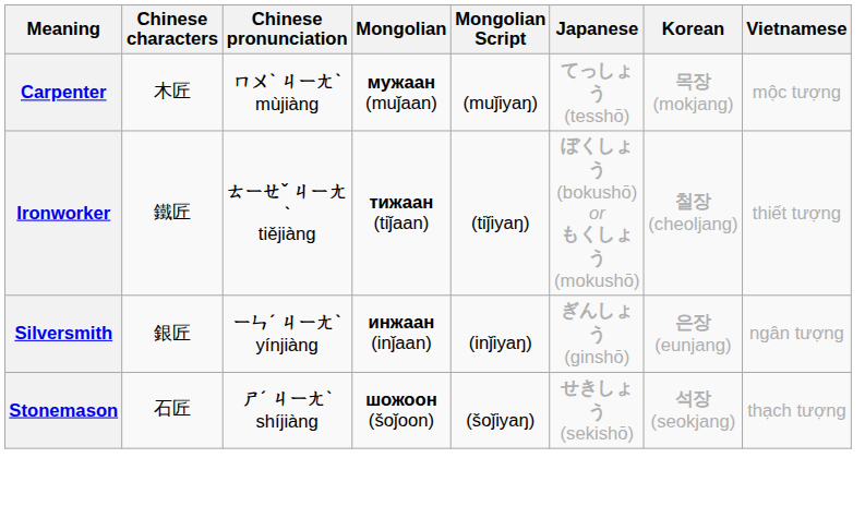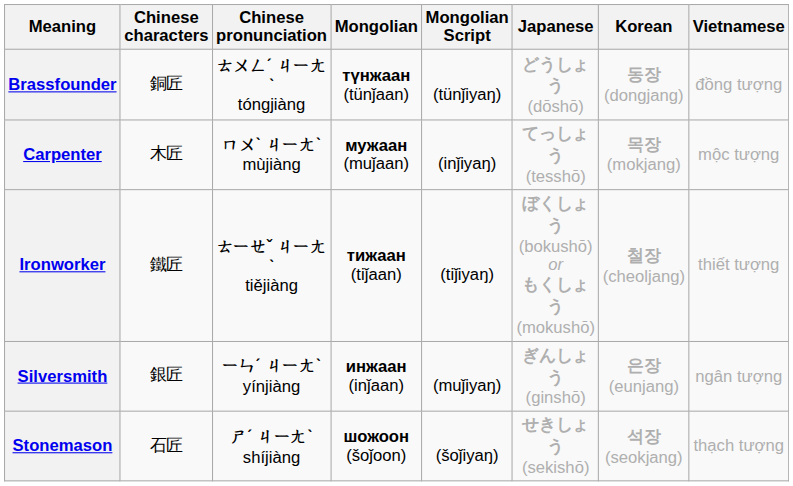 <table cellspacing="1" style="width:100%;" class="wikitable sortable">
 <tr>
 <th style="width:12.5%;">Meaning</th>
 <th style="width:12.5%;">Chinese characters</th>
 <th style="width:12.5%;">Chinese pronunciation</th>
 <th style="width:12.5%;">Mongolian</th>
 <th style="width:12.5%;">Mongolian Script</th>
 <th style="width:12.5%;">Japanese</th>
 <th style="width:12.5%;">Korean</th>
 <th style="width:12.5%;">Vietnamese</th>
 </tr>
 <tr>
+<th><a href='#'>Brassfounder</a></th>
+<td style= "text-align:center;">銅匠</td>
+<td style= "text-align:center;"><strong>ㄊㄨㄥˊ ㄐㄧㄤˋ</strong> <br>tóngjiàng<br></td>
+<td style= "text-align:center;"><strong>түнжаан</strong> <br>(tünǰaan)<br></td>
+<td style= "text-align:center;"> <br>(tünǰiyaŋ)<br></td>
+<td style= "text-align:center; color: #afafaf;"><strong>どうしょう</strong> <br>(dōshō)<br></td>
+<td style= "text-align:center; color: #afafaf;"><strong>동장</strong> <br>(dongjang)<br></td>
+<td style= "text-align:center; color: #afafaf;">đồng tượng</td>
+</tr>
+<tr>
 <th><a href='#'>Carpenter</a></th>
 <td style= "text-align:center;">木匠</td>
 <td style= "text-align:center;"><strong>ㄇㄨˋ ㄐㄧㄤˋ</strong> <br>mùjiàng<br></td>
 <td style= "text-align:center;"><strong>мужаан</strong> <br>(muǰaan)<br></td>
-<td style= "text-align:center;"> <br>(muǰiyaŋ)<br></td>
+<td style= "text-align:center;"> <br>(inǰiyaŋ)<br></td>
 <td style= "text-align:center; color: #afafaf;"><strong>てっしょう</strong> <br>(tesshō)<br></td>
 <td style= "text-align:center; color: #afafaf;"><strong>목장</strong> <br>(mokjang)<br></td>
 <td style= "text-align:center; color: #afafaf;">mộc tượng</td>
 </tr>
 <tr>
 <th><a href='#'>Ironworker</a></th>
 <td style= "text-align:center;">鐵匠</td>
 <td style= "text-align:center;"><strong>ㄊㄧㄝˇ ㄐㄧㄤˋ</strong> <br>tiějiàng<br></td>
 <td style= "text-align:center;"><strong>тижаан</strong> <br>(tiǰaan)<br></td>
 <td style= "text-align:center;"> <br>(tiǰiyaŋ)<br></td>
 <td style= "text-align:center; color: #afafaf;"><strong>ぼくしょう</strong> <br>(bokushō)<br> <em>or</em> <br><strong>もくしょう</strong><br>(mokushō)</td>
 <td style= "text-align:center; color: #afafaf;"><strong>철장</strong> <br>(cheoljang)<br></td>
 <td style= "text-align:center; color: #afafaf;">thiết tượng</td>
 </tr>
 <tr>
 <th><a href='#'>Silversmith</a></th>
 <td style= "text-align:center;">銀匠</td>
 <td style= "text-align:center;"><strong>ㄧㄣˊ ㄐㄧㄤˋ</strong> <br>yínjiàng<br></td>
 <td style= "text-align:center;"><strong>инжаан</strong> <br>(inǰaan)<br></td>
-<td style= "text-align:center;"> <br>(inǰiyaŋ)<br></td>
+<td style= "text-align:center;"> <br>(muǰiyaŋ)<br></td>
 <td style= "text-align:center; color: #afafaf;"><strong>ぎんしょう</strong> <br>(ginshō)<br></td>
 <td style= "text-align:center; color: #afafaf;"><strong>은장</strong> <br>(eunjang)<br></td>
 <td style= "text-align:center; color: #afafaf;">ngân tượng</td>
 </tr>
 <tr>
 <th><a href='#'>Stonemason</a></th>
 <td style= "text-align:center;">石匠</td>
 <td style= "text-align:center;"><strong>ㄕˊ ㄐㄧㄤˋ</strong> <br>shíjiàng<br></td>
 <td style= "text-align:center;"><strong>шожоон</strong> <br>(šoǰoon)<br></td>
 <td style= "text-align:center;"> <br>(šoǰiyaŋ)<br></td>
 <td style= "text-align:center; color: #afafaf;"><strong>せきしょう</strong> <br>(sekishō)<br></td>
 <td style= "text-align:center; color: #afafaf;"><strong>석장</strong> <br>(seokjang)<br></td>
 <td style= "text-align:center; color: #afafaf;">thạch tượng</td>
 </tr>
 </table>
